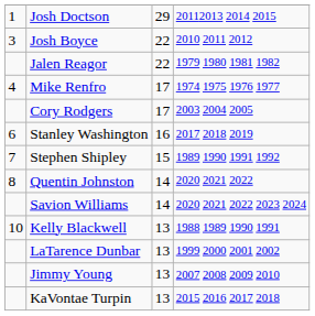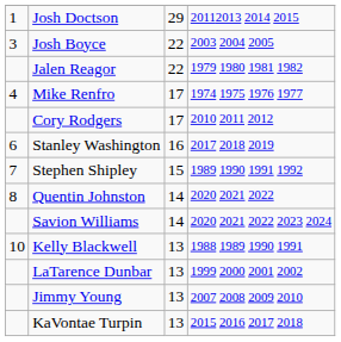 <table class="wikitable">
 <tr>
 </tr>
 <tr>
 <td>1</td>
 <td><a href='#'>Josh Doctson</a></td>
 <td>29</td>
 <td style="font-size:80%;"><a href='#'>2011</a><a href='#'>2013</a> <a href='#'>2014</a> <a href='#'>2015</a></td>
 </tr>
 <tr>
 <td>3</td>
 <td><a href='#'>Josh Boyce</a></td>
 <td>22</td>
-<td style="font-size:80%;"><a href='#'>2010</a> <a href='#'>2011</a> <a href='#'>2012</a></td>
+<td style="font-size:80%;"><a href='#'>2003</a> <a href='#'>2004</a> <a href='#'>2005</a></td>
 </tr>
 <tr>
 <td></td>
 <td><a href='#'>Jalen Reagor</a></td>
 <td>22</td>
 <td style="font-size:80%;"><a href='#'>1979</a> <a href='#'>1980</a> <a href='#'>1981</a> <a href='#'>1982</a></td>
 </tr>
 <tr>
 <td>4</td>
 <td><a href='#'>Mike Renfro</a></td>
 <td>17</td>
 <td style="font-size:80%;"><a href='#'>1974</a> <a href='#'>1975</a> <a href='#'>1976</a> <a href='#'>1977</a></td>
 </tr>
 <tr>
 <td></td>
 <td><a href='#'>Cory Rodgers</a></td>
 <td>17</td>
-<td style="font-size:80%;"><a href='#'>2003</a> <a href='#'>2004</a> <a href='#'>2005</a></td>
+<td style="font-size:80%;"><a href='#'>2010</a> <a href='#'>2011</a> <a href='#'>2012</a></td>
 </tr>
 <tr>
 <td>6</td>
 <td>Stanley Washington</td>
 <td>16</td>
 <td style="font-size:80%;"><a href='#'>2017</a> <a href='#'>2018</a> <a href='#'>2019</a></td>
 </tr>
 <tr>
 <td>7</td>
 <td>Stephen Shipley</td>
 <td>15</td>
 <td style="font-size:80%;"><a href='#'>1989</a> <a href='#'>1990</a> <a href='#'>1991</a> <a href='#'>1992</a></td>
 </tr>
 <tr>
 <td>8</td>
 <td><a href='#'>Quentin Johnston</a></td>
 <td>14</td>
 <td style="font-size:80%;"><a href='#'>2020</a> <a href='#'>2021</a> <a href='#'>2022</a></td>
 </tr>
 <tr>
 <td></td>
 <td><a href='#'>Savion Williams</a></td>
 <td>14</td>
 <td style="font-size:80%;"><a href='#'>2020</a> <a href='#'>2021</a> <a href='#'>2022</a> <a href='#'>2023</a> <a href='#'>2024</a></td>
 </tr>
 <tr>
 <td>10</td>
 <td><a href='#'>Kelly Blackwell</a></td>
 <td>13</td>
 <td style="font-size:80%;"><a href='#'>1988</a> <a href='#'>1989</a> <a href='#'>1990</a> <a href='#'>1991</a></td>
 </tr>
 <tr>
 <td></td>
 <td><a href='#'>LaTarence Dunbar</a></td>
 <td>13</td>
 <td style="font-size:80%;"><a href='#'>1999</a> <a href='#'>2000</a> <a href='#'>2001</a> <a href='#'>2002</a></td>
 </tr>
 <tr>
 <td></td>
 <td><a href='#'>Jimmy Young</a></td>
 <td>13</td>
 <td style="font-size:80%;"><a href='#'>2007</a> <a href='#'>2008</a> <a href='#'>2009</a> <a href='#'>2010</a></td>
 </tr>
 <tr>
 <td></td>
 <td>KaVontae Turpin</td>
 <td>13</td>
 <td style="font-size:80%;"><a href='#'>2015</a> <a href='#'>2016</a> <a href='#'>2017</a> <a href='#'>2018</a></td>
 </tr>
 </table>
